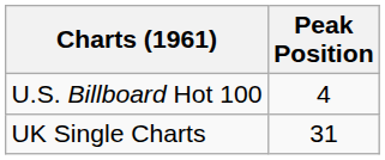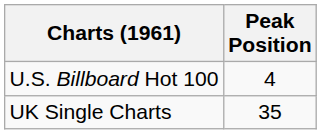 <table class="wikitable">
 <tr>
 <th><strong>Charts (1961)</strong></th>
 <th>Peak<br>Position</th>
 </tr>
 <tr>
 <td>U.S. <em>Billboard</em> Hot 100</td>
 <td align="center">4</td>
 </tr>
 <tr>
 <td>UK Single Charts</td>
-<td align="center">31</td>
+<td align="center">35</td>
 </tr>
 </table>
